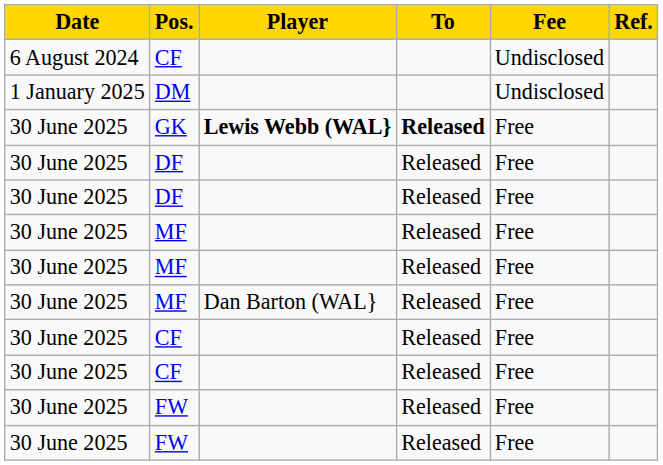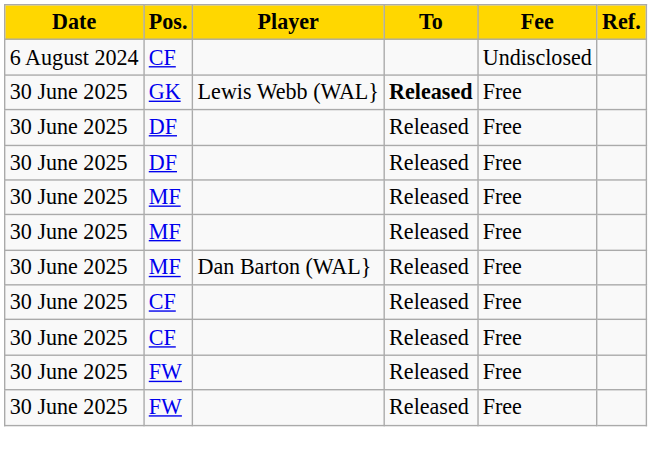 <table class="wikitable plainrowheaders sortable">
 <tr>
 <th style="background:gold; color:black;">Date</th>
 <th style="background:gold; color:black;">Pos.</th>
 <th style="background:gold; color:black;">Player</th>
 <th style="background:gold; color:black;">To</th>
 <th style="background:gold; color:black;">Fee</th>
 <th style="background:gold; color:black;">Ref.</th>
 </tr>
 <tr>
 <td>6 August 2024</td>
 <td><a href='#'>CF</a></td>
 <td></td>
 <td></td>
 <td>Undisclosed</td>
 <td></td>
 </tr>
 <tr>
-<td>1 January 2025</td>
-<td><a href='#'>DM</a></td>
-<td></td>
-<td></td>
-<td>Undisclosed</td>
-<td></td>
-</tr>
-<tr>
 <td>30 June 2025</td>
 <td><a href='#'>GK</a></td>
-<td><strong> Lewis Webb (WAL}</strong></td>
+<td> Lewis Webb (WAL}</td>
 <td><strong>Released</strong></td>
 <td>Free</td>
 <td></td>
 </tr>
 <tr>
 <td>30 June 2025</td>
 <td><a href='#'>DF</a></td>
 <td></td>
 <td>Released</td>
 <td>Free</td>
 <td></td>
 </tr>
 <tr>
 <td>30 June 2025</td>
 <td><a href='#'>DF</a></td>
 <td></td>
 <td>Released</td>
 <td>Free</td>
 <td></td>
 </tr>
 <tr>
 <td>30 June 2025</td>
 <td><a href='#'>MF</a></td>
 <td></td>
 <td>Released</td>
 <td>Free</td>
 <td></td>
 </tr>
 <tr>
 <td>30 June 2025</td>
 <td><a href='#'>MF</a></td>
 <td></td>
 <td>Released</td>
 <td>Free</td>
 <td></td>
 </tr>
 <tr>
 <td>30 June 2025</td>
 <td><a href='#'>MF</a></td>
 <td> Dan Barton (WAL}</td>
 <td>Released</td>
 <td>Free</td>
 <td></td>
 </tr>
 <tr>
 <td>30 June 2025</td>
 <td><a href='#'>CF</a></td>
 <td></td>
 <td>Released</td>
 <td>Free</td>
 <td></td>
 </tr>
 <tr>
 <td>30 June 2025</td>
 <td><a href='#'>CF</a></td>
 <td></td>
 <td>Released</td>
 <td>Free</td>
 <td></td>
 </tr>
 <tr>
 <td>30 June 2025</td>
 <td><a href='#'>FW</a></td>
 <td></td>
 <td>Released</td>
 <td>Free</td>
 <td></td>
 </tr>
 <tr>
 <td>30 June 2025</td>
 <td><a href='#'>FW</a></td>
 <td></td>
 <td>Released</td>
 <td>Free</td>
 <td></td>
 </tr>
 </table>
